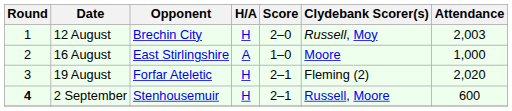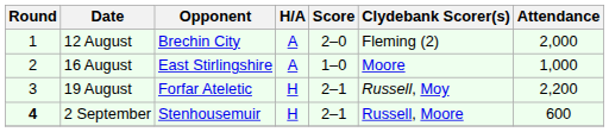 <table class="wikitable" style="text-align:center">
 <tr>
 <th>Round</th>
 <th>Date</th>
 <th>Opponent</th>
 <th>H/A</th>
 <th>Score</th>
 <th>Clydebank Scorer(s)</th>
 <th>Attendance</th>
 </tr>
 <tr bgcolor=#EEFFEE>
 <td>1</td>
 <td align=left>12 August</td>
 <td align=left><a href='#'>Brechin City</a></td>
-<td><a href='#'>H</a></td>
+<td><a href='#'>A</a></td>
 <td>2–0</td>
-<td align=left><em>Russell</em>, <a href='#'>Moy</a></td>
-<td>2,003</td>
+<td align=left>Fleming (2)</td>
+<td>2,000</td>
 </tr>
 <tr bgcolor=#EEFFEE>
 <td>2</td>
 <td align=left>16 August</td>
 <td align=left><a href='#'>East Stirlingshire</a></td>
 <td><a href='#'>A</a></td>
 <td>1–0</td>
 <td align=left><a href='#'>Moore</a></td>
 <td>1,000</td>
 </tr>
 <tr bgcolor=#EEFFEE>
 <td>3</td>
 <td align=left>19 August</td>
 <td align=left><a href='#'>Forfar Ateletic</a></td>
 <td><a href='#'>H</a></td>
 <td>2–1</td>
-<td align=left>Fleming (2)</td>
-<td>2,020</td>
+<td align=left><em>Russell</em>, <a href='#'>Moy</a></td>
+<td>2,200</td>
 </tr>
 <tr bgcolor=#EEFFEE>
 <td><strong>4</strong></td>
 <td align=left>2 September</td>
 <td align=left><a href='#'>Stenhousemuir</a></td>
 <td><a href='#'>H</a></td>
 <td>2–1</td>
 <td align=left><a href='#'>Russell</a>, <a href='#'>Moore</a></td>
 <td>600</td>
 </tr>
 <tr>
 </tr>
 </table>
